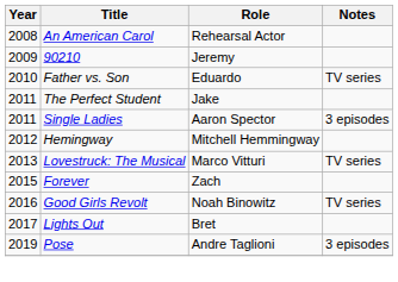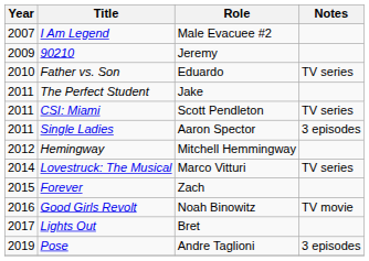 <table class="wikitable sortable">
 <tr>
 <th scope="col">Year</th>
 <th scope="col">Title</th>
 <th scope="col">Role</th>
 <th scope="col" class="unsortable">Notes</th>
 </tr>
 <tr>
-<td>2008</td>
-<td><em><a href='#'>An American Carol</a></em></td>
-<td>Rehearsal Actor</td>
+<td>2007</td>
+<td><em><a href='#'>I Am Legend</a></em></td>
+<td>Male Evacuee #2</td>
 <td></td>
 </tr>
 <tr>
 <td>2009</td>
 <td><em><a href='#'>90210</a></em></td>
 <td>Jeremy</td>
 <td></td>
 </tr>
 <tr>
 <td>2010</td>
 <td><em>Father vs. Son</em></td>
 <td>Eduardo</td>
 <td>TV series</td>
 </tr>
 <tr>
 <td>2011</td>
 <td><em>The Perfect Student</em></td>
 <td>Jake</td>
 <td></td>
 </tr>
 <tr>
 <td>2011</td>
+<td><em><a href='#'>CSI: Miami</a></em></td>
+<td>Scott Pendleton</td>
+<td>TV series</td>
+</tr>
+<tr>
+<td>2011</td>
 <td><em><a href='#'>Single Ladies</a></em></td>
 <td>Aaron Spector</td>
 <td>3 episodes</td>
 </tr>
 <tr>
 <td>2012</td>
 <td><em>Hemingway</em></td>
 <td>Mitchell Hemmingway</td>
 <td></td>
 </tr>
 <tr>
-<td>2013</td>
+<td>2014</td>
 <td><em><a href='#'>Lovestruck: The Musical</a></em></td>
 <td>Marco Vitturi</td>
 <td>TV series</td>
 </tr>
 <tr>
 <td>2015</td>
 <td><em><a href='#'>Forever</a></em></td>
 <td>Zach</td>
 <td></td>
 </tr>
 <tr>
 <td>2016</td>
 <td><em><a href='#'>Good Girls Revolt</a></em></td>
 <td>Noah Binowitz</td>
-<td>TV series</td>
+<td>TV movie</td>
 </tr>
 <tr>
 <td>2017</td>
 <td><em><a href='#'>Lights Out</a></em></td>
 <td>Bret</td>
 <td></td>
 </tr>
 <tr>
 <td>2019</td>
 <td><em><a href='#'>Pose</a></em></td>
 <td>Andre Taglioni</td>
 <td>3 episodes</td>
 </tr>
 <tr>
 </tr>
 </table>
